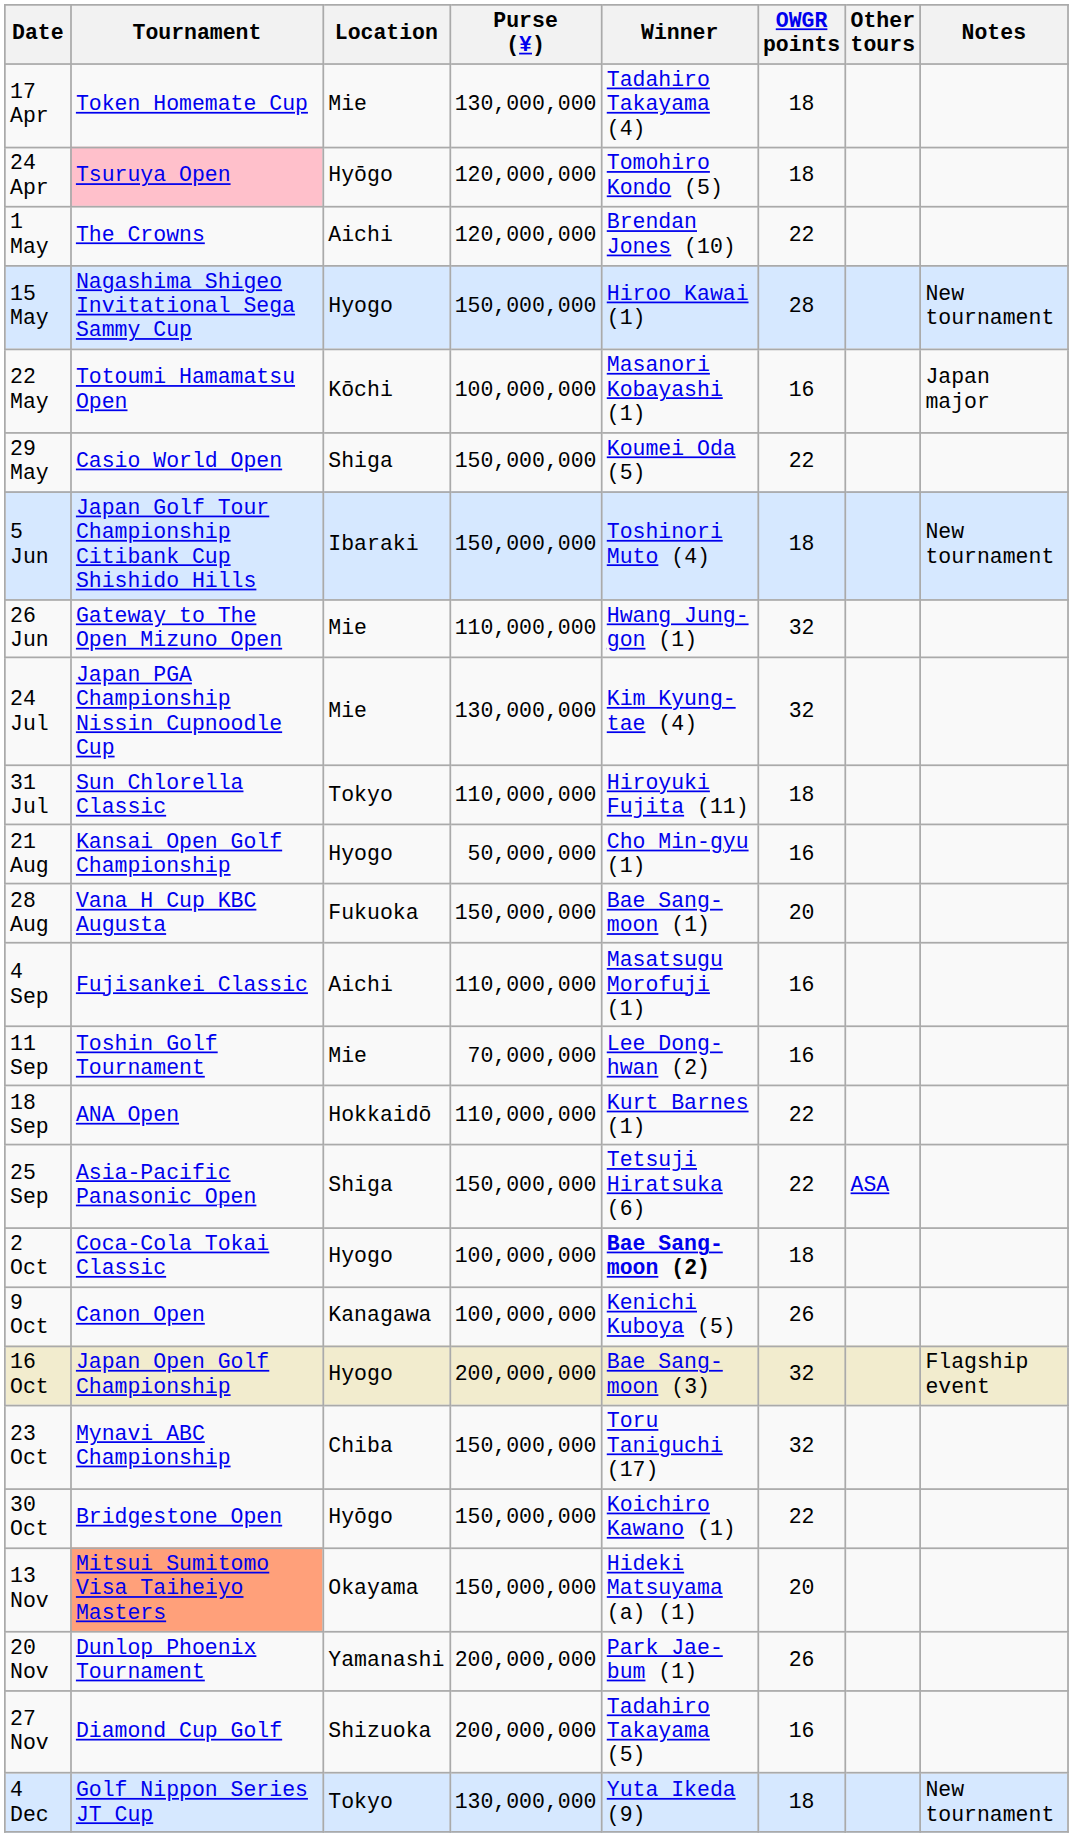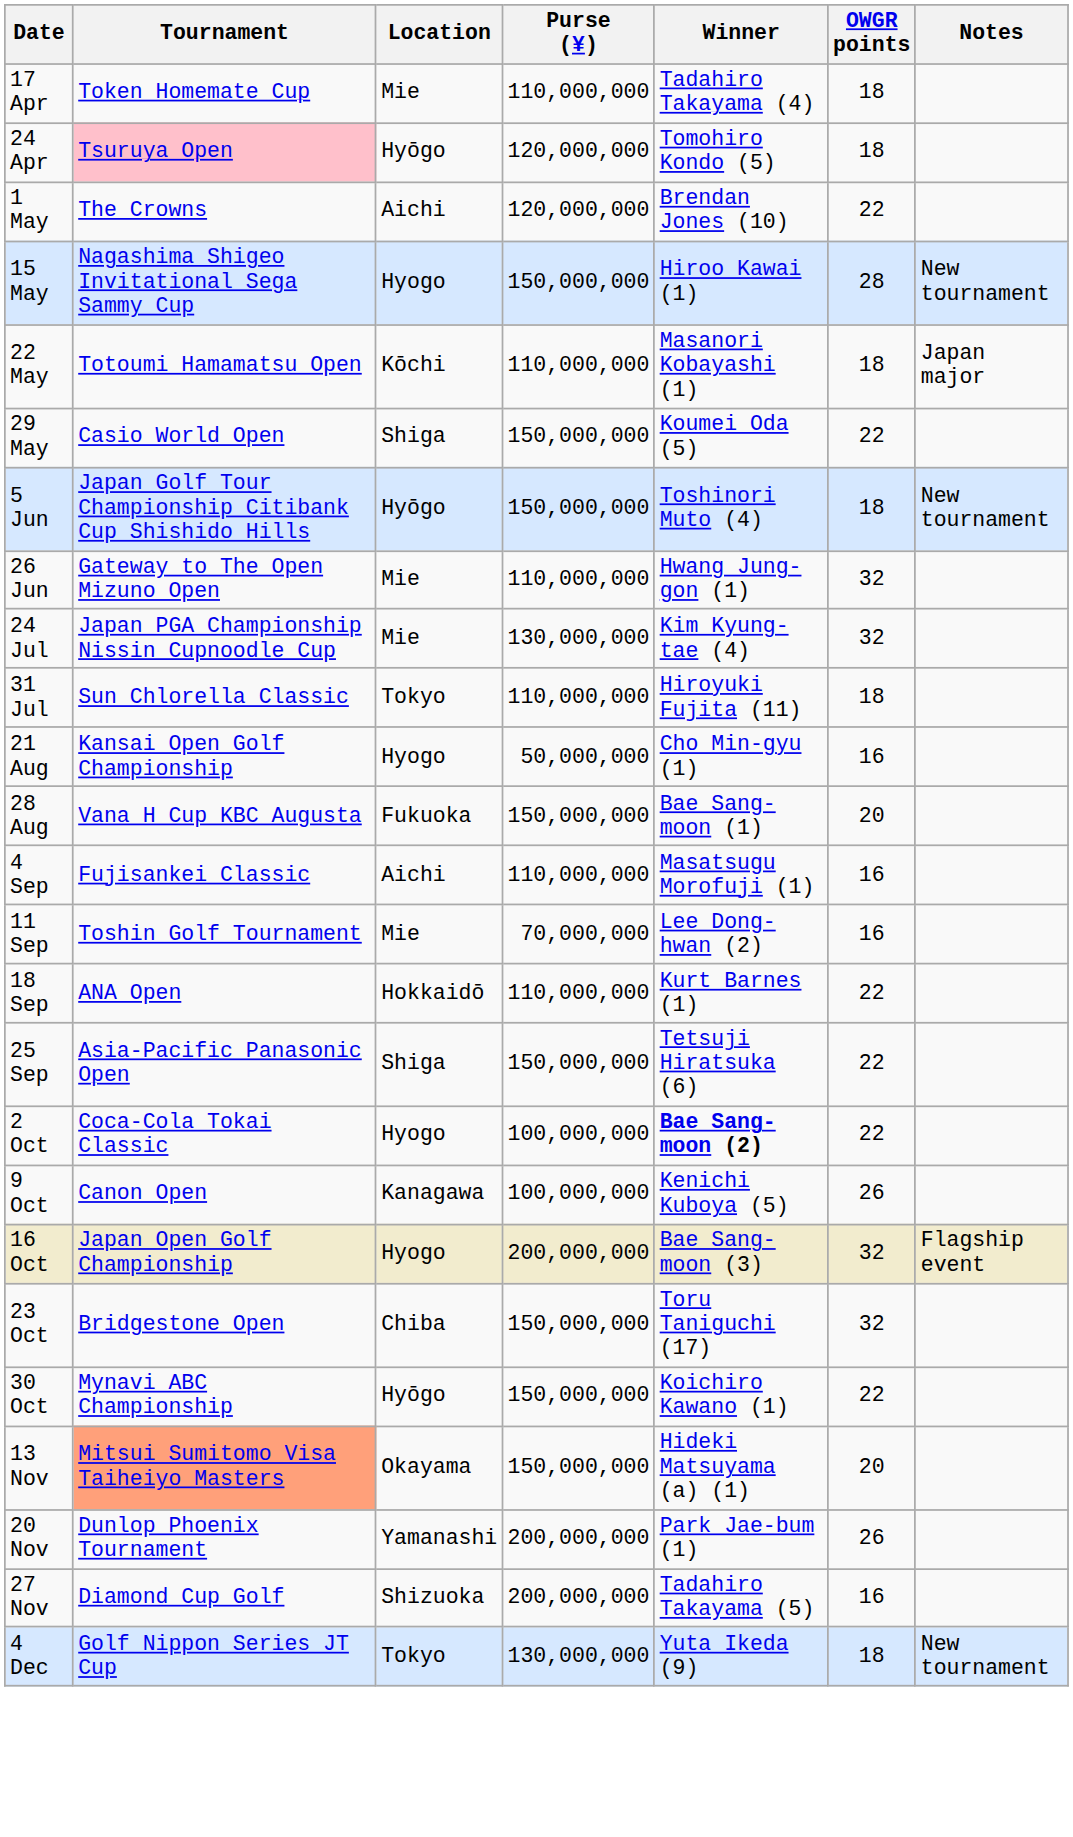 <table class="wikitable" style="font-size:95%">
 <tr>
 <th>Date</th>
 <th>Tournament</th>
 <th>Location</th>
 <th>Purse<br>(<a href='#'>¥</a>)</th>
 <th>Winner</th>
 <th><a href='#'>OWGR</a><br>points</th>
-<th>Other<br>tours</th>
 <th>Notes</th>
 </tr>
 <tr>
 <td>17 Apr</td>
 <td><a href='#'>Token Homemate Cup</a></td>
 <td>Mie</td>
-<td align=right>130,000,000</td>
+<td align=right>110,000,000</td>
 <td> <a href='#'>Tadahiro Takayama</a> (4)</td>
 <td align=center>18</td>
-<td></td>
 <td></td>
 </tr>
 <tr>
 <td>24 Apr</td>
 <td style="background: pink;"><a href='#'>Tsuruya Open</a></td>
 <td>Hyōgo</td>
 <td align=right>120,000,000</td>
 <td> <a href='#'>Tomohiro Kondo</a> (5)</td>
 <td align=center>18</td>
 <td></td>
-<td></td>
 </tr>
 <tr>
 <td>1 May</td>
 <td><a href='#'>The Crowns</a></td>
 <td>Aichi</td>
 <td align=right>120,000,000</td>
 <td> <a href='#'>Brendan Jones</a> (10)</td>
 <td align=center>22</td>
 <td></td>
-<td></td>
 </tr>
 <tr style="background:#D6E8FF;">
 <td>15 May</td>
 <td><a href='#'>Nagashima Shigeo Invitational Sega Sammy Cup</a></td>
 <td>Hyogo</td>
 <td align=right>150,000,000</td>
 <td> <a href='#'>Hiroo Kawai</a> (1)</td>
 <td align=center>28</td>
-<td></td>
 <td>New tournament</td>
 </tr>
 <tr>
 <td>22 May</td>
 <td><a href='#'>Totoumi Hamamatsu Open</a></td>
 <td>Kōchi</td>
-<td align=right>100,000,000</td>
+<td align=right>110,000,000</td>
 <td> <a href='#'>Masanori Kobayashi</a> (1)</td>
-<td align=center>16</td>
-<td></td>
+<td align=center>18</td>
 <td>Japan major</td>
 </tr>
 <tr>
 <td>29 May</td>
 <td><a href='#'>Casio World Open</a></td>
 <td>Shiga</td>
 <td align=right>150,000,000</td>
 <td> <a href='#'>Koumei Oda</a> (5)</td>
 <td align=center>22</td>
 <td></td>
-<td></td>
 </tr>
 <tr style="background:#D6E8FF;">
 <td>5 Jun</td>
 <td><a href='#'>Japan Golf Tour Championship Citibank Cup Shishido Hills</a></td>
-<td>Ibaraki</td>
+<td>Hyōgo</td>
 <td align=right>150,000,000</td>
 <td> <a href='#'>Toshinori Muto</a> (4)</td>
 <td align=center>18</td>
-<td></td>
 <td>New tournament</td>
 </tr>
 <tr>
 <td>26 Jun</td>
 <td><a href='#'>Gateway to The Open Mizuno Open</a></td>
 <td>Mie</td>
 <td align=right>110,000,000</td>
 <td> <a href='#'>Hwang Jung-gon</a> (1)</td>
 <td align=center>32</td>
 <td></td>
-<td></td>
 </tr>
 <tr>
 <td>24 Jul</td>
 <td><a href='#'>Japan PGA Championship Nissin Cupnoodle Cup</a></td>
 <td>Mie</td>
 <td align=right>130,000,000</td>
 <td> <a href='#'>Kim Kyung-tae</a> (4)</td>
 <td align=center>32</td>
-<td></td>
 <td></td>
 </tr>
 <tr>
 <td>31 Jul</td>
 <td><a href='#'>Sun Chlorella Classic</a></td>
 <td>Tokyo</td>
 <td align=right>110,000,000</td>
 <td> <a href='#'>Hiroyuki Fujita</a> (11)</td>
 <td align=center>18</td>
 <td></td>
-<td></td>
 </tr>
 <tr>
 <td>21 Aug</td>
 <td><a href='#'>Kansai Open Golf Championship</a></td>
 <td>Hyogo</td>
 <td align=right>50,000,000</td>
 <td> <a href='#'>Cho Min-gyu</a> (1)</td>
 <td align=center>16</td>
-<td></td>
 <td></td>
 </tr>
 <tr>
 <td>28 Aug</td>
 <td><a href='#'>Vana H Cup KBC Augusta</a></td>
 <td>Fukuoka</td>
 <td align=right>150,000,000</td>
 <td> <a href='#'>Bae Sang-moon</a> (1)</td>
 <td align=center>20</td>
 <td></td>
-<td></td>
 </tr>
 <tr>
 <td>4 Sep</td>
 <td><a href='#'>Fujisankei Classic</a></td>
 <td>Aichi</td>
 <td align=right>110,000,000</td>
 <td> <a href='#'>Masatsugu Morofuji</a> (1)</td>
 <td align=center>16</td>
-<td></td>
 <td></td>
 </tr>
 <tr>
 <td>11 Sep</td>
 <td><a href='#'>Toshin Golf Tournament</a></td>
 <td>Mie</td>
 <td align=right>70,000,000</td>
 <td> <a href='#'>Lee Dong-hwan</a> (2)</td>
 <td align="center">16</td>
 <td></td>
-<td></td>
 </tr>
 <tr>
 <td>18 Sep</td>
 <td><a href='#'>ANA Open</a></td>
 <td>Hokkaidō</td>
 <td align=right>110,000,000</td>
 <td> <a href='#'>Kurt Barnes</a> (1)</td>
 <td align=center>22</td>
 <td></td>
-<td></td>
 </tr>
 <tr>
 <td>25 Sep</td>
 <td><a href='#'>Asia-Pacific Panasonic Open</a></td>
 <td>Shiga</td>
 <td align=right>150,000,000</td>
 <td> <a href='#'>Tetsuji Hiratsuka</a> (6)</td>
 <td align=center>22</td>
-<td><a href='#'>ASA</a></td>
 <td></td>
 </tr>
 <tr>
 <td>2 Oct</td>
 <td><a href='#'>Coca-Cola Tokai Classic</a></td>
 <td>Hyogo</td>
 <td align=right>100,000,000</td>
 <td><strong> <a href='#'>Bae Sang-moon</a> (2)</strong></td>
-<td align=center>18</td>
-<td></td>
+<td align=center>22</td>
 <td></td>
 </tr>
 <tr>
 <td>9 Oct</td>
 <td><a href='#'>Canon Open</a></td>
 <td>Kanagawa</td>
 <td align=right>100,000,000</td>
 <td> <a href='#'>Kenichi Kuboya</a> (5)</td>
 <td align=center>26</td>
 <td></td>
-<td></td>
 </tr>
 <tr style="background:#f2ecce;">
 <td>16 Oct</td>
 <td><a href='#'>Japan Open Golf Championship</a></td>
 <td>Hyogo</td>
 <td align=right>200,000,000</td>
 <td> <a href='#'>Bae Sang-moon</a> (3)</td>
 <td align=center>32</td>
-<td></td>
 <td>Flagship event</td>
 </tr>
 <tr>
 <td>23 Oct</td>
-<td><a href='#'>Mynavi ABC Championship</a></td>
+<td><a href='#'>Bridgestone Open</a></td>
 <td>Chiba</td>
 <td align=right>150,000,000</td>
 <td> <a href='#'>Toru Taniguchi</a> (17)</td>
 <td align=center>32</td>
 <td></td>
-<td></td>
 </tr>
 <tr>
 <td>30 Oct</td>
-<td><a href='#'>Bridgestone Open</a></td>
+<td><a href='#'>Mynavi ABC Championship</a></td>
 <td>Hyōgo</td>
 <td align=right>150,000,000</td>
 <td> <a href='#'>Koichiro Kawano</a> (1)</td>
 <td align=center>22</td>
-<td></td>
 <td></td>
 </tr>
 <tr>
 <td>13 Nov</td>
 <td style="background: lightsalmon;"><a href='#'>Mitsui Sumitomo Visa Taiheiyo Masters</a></td>
 <td>Okayama</td>
 <td align=right>150,000,000</td>
 <td> <a href='#'>Hideki Matsuyama</a> (a) (1)</td>
 <td align=center>20</td>
 <td></td>
-<td></td>
 </tr>
 <tr>
 <td>20 Nov</td>
 <td><a href='#'>Dunlop Phoenix Tournament</a></td>
 <td>Yamanashi</td>
 <td align=right>200,000,000</td>
 <td> <a href='#'>Park Jae-bum</a> (1)</td>
 <td align=center>26</td>
-<td></td>
 <td></td>
 </tr>
 <tr>
 <td>27 Nov</td>
 <td><a href='#'>Diamond Cup Golf</a></td>
 <td>Shizuoka</td>
 <td align=right>200,000,000</td>
 <td> <a href='#'>Tadahiro Takayama</a> (5)</td>
 <td align=center>16</td>
 <td></td>
-<td></td>
 </tr>
 <tr style="background:#D6E8FF;">
 <td>4 Dec</td>
 <td><a href='#'>Golf Nippon Series JT Cup</a></td>
 <td>Tokyo</td>
 <td align=right>130,000,000</td>
 <td> <a href='#'>Yuta Ikeda</a> (9)</td>
 <td align=center>18</td>
-<td></td>
 <td>New tournament</td>
 </tr>
 </table>
